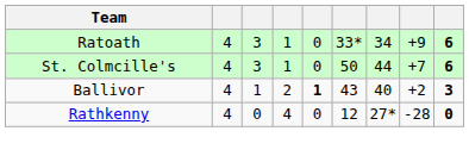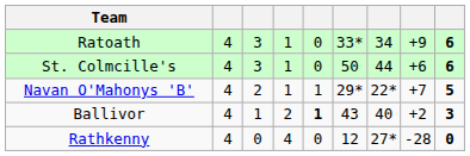 <table class="wikitable" style="text-align:center">
 <tr>
 <th width="175">Team</th>
 <th width="20"></th>
 <th width="20"></th>
 <th width="20"></th>
 <th width="20"></th>
 <th width="20"></th>
 <th width="20"></th>
 <th width="20"></th>
 <th width="20"></th>
 </tr>
 <tr style="background:#cfc;">
 <td>Ratoath</td>
 <td>4</td>
 <td>3</td>
 <td>1</td>
 <td>0</td>
 <td>33*</td>
 <td>34</td>
 <td>+9</td>
 <td><strong>6</strong></td>
 </tr>
 <tr style="background:#cfc;">
 <td>St. Colmcille's</td>
 <td>4</td>
 <td>3</td>
 <td>1</td>
 <td>0</td>
 <td>50</td>
 <td>44</td>
+<td>+6</td>
+<td><strong>6</strong></td>
+</tr>
+<tr>
+<td><a href='#'>Navan O'Mahonys 'B'</a></td>
+<td>4</td>
+<td>2</td>
+<td>1</td>
+<td>1</td>
+<td>29*</td>
+<td>22*</td>
 <td>+7</td>
-<td><strong>6</strong></td>
+<td><strong>5</strong></td>
 </tr>
 <tr>
 <td>Ballivor</td>
 <td>4</td>
 <td>1</td>
 <td>2</td>
 <td><strong>1</strong></td>
 <td>43</td>
 <td>40</td>
 <td>+2</td>
 <td><strong>3</strong></td>
 </tr>
 <tr>
 <td><a href='#'>Rathkenny</a></td>
 <td>4</td>
 <td>0</td>
 <td>4</td>
 <td>0</td>
 <td>12</td>
 <td>27*</td>
 <td>-28</td>
 <td><strong>0</strong></td>
 </tr>
 </table>
